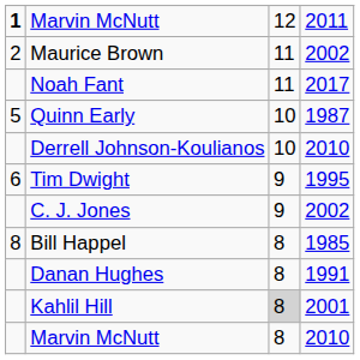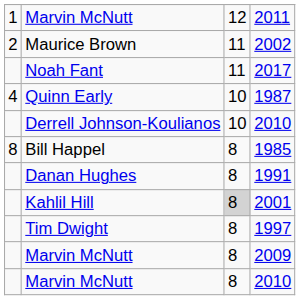 <table class="wikitable">
 <tr>
 </tr>
 <tr>
-<td><strong>1</strong></td>
+<td>1</td>
 <td><a href='#'>Marvin McNutt</a></td>
 <td>12</td>
 <td><a href='#'>2011</a></td>
 </tr>
 <tr>
 <td>2</td>
 <td>Maurice Brown</td>
 <td>11</td>
 <td><a href='#'>2002</a></td>
 </tr>
 <tr>
 <td></td>
 <td><a href='#'>Noah Fant</a></td>
 <td>11</td>
 <td><a href='#'>2017</a></td>
 </tr>
 <tr>
-<td>5</td>
+<td>4</td>
 <td><a href='#'>Quinn Early</a></td>
 <td>10</td>
 <td><a href='#'>1987</a></td>
 </tr>
 <tr>
 <td></td>
 <td><a href='#'>Derrell Johnson-Koulianos</a></td>
 <td>10</td>
 <td><a href='#'>2010</a></td>
-</tr>
-<tr>
-<td>6</td>
-<td><a href='#'>Tim Dwight</a></td>
-<td>9</td>
-<td><a href='#'>1995</a></td>
-</tr>
-<tr>
-<td></td>
-<td><a href='#'>C. J. Jones</a></td>
-<td>9</td>
-<td><a href='#'>2002</a></td>
 </tr>
 <tr>
 <td>8</td>
 <td>Bill Happel</td>
 <td>8</td>
 <td><a href='#'>1985</a></td>
 </tr>
 <tr>
 <td></td>
 <td><a href='#'>Danan Hughes</a></td>
 <td>8</td>
 <td><a href='#'>1991</a></td>
 </tr>
 <tr>
 <td></td>
 <td><a href='#'>Kahlil Hill</a></td>
 <td style="background: lightgrey;">8</td>
 <td><a href='#'>2001</a></td>
 </tr>
 <tr>
 <td></td>
+<td><a href='#'>Tim Dwight</a></td>
+<td>8</td>
+<td><a href='#'>1997</a></td>
+</tr>
+<tr>
+<td></td>
+<td><a href='#'>Marvin McNutt</a></td>
+<td>8</td>
+<td><a href='#'>2009</a></td>
+</tr>
+<tr>
+<td></td>
 <td><a href='#'>Marvin McNutt</a></td>
 <td>8</td>
 <td><a href='#'>2010</a></td>
 </tr>
 </table>
